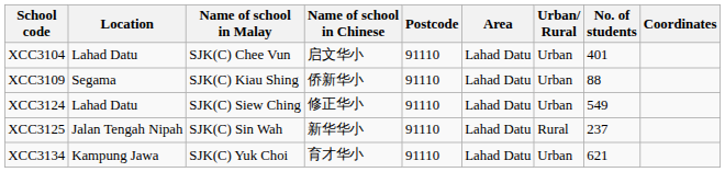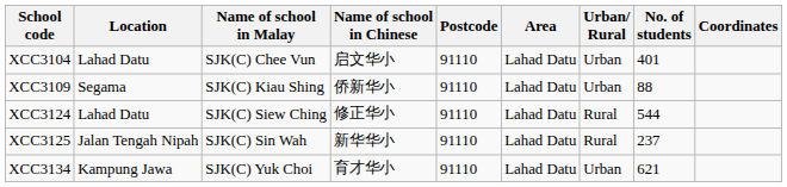 <table class="wikitable sortable">
 <tr>
 <th>School<br>code</th>
 <th>Location</th>
 <th>Name of school<br>in Malay</th>
 <th>Name of school<br>in Chinese</th>
 <th>Postcode</th>
 <th>Area</th>
 <th>Urban/<br>Rural</th>
 <th>No. of<br>students</th>
 <th>Coordinates</th>
 </tr>
 <tr>
 <td>XCC3104</td>
 <td>Lahad Datu</td>
 <td>SJK(C) Chee Vun</td>
 <td>启文华小</td>
 <td>91110</td>
 <td>Lahad Datu</td>
 <td>Urban</td>
 <td>401</td>
 <td></td>
 </tr>
 <tr>
 <td>XCC3109</td>
 <td>Segama</td>
 <td>SJK(C) Kiau Shing</td>
 <td>侨新华小</td>
 <td>91110</td>
 <td>Lahad Datu</td>
 <td>Urban</td>
 <td>88</td>
 <td></td>
 </tr>
 <tr>
 <td>XCC3124</td>
 <td>Lahad Datu</td>
 <td>SJK(C) Siew Ching</td>
 <td>修正华小</td>
 <td>91110</td>
 <td>Lahad Datu</td>
-<td>Urban</td>
-<td>549</td>
+<td>Rural</td>
+<td>544</td>
 <td></td>
 </tr>
 <tr>
 <td>XCC3125</td>
 <td>Jalan Tengah Nipah</td>
 <td>SJK(C) Sin Wah</td>
 <td>新华华小</td>
 <td>91110</td>
 <td>Lahad Datu</td>
 <td>Rural</td>
 <td>237</td>
 <td></td>
 </tr>
 <tr>
 <td>XCC3134</td>
 <td>Kampung Jawa</td>
 <td>SJK(C) Yuk Choi</td>
 <td>育才华小</td>
 <td>91110</td>
 <td>Lahad Datu</td>
 <td>Urban</td>
 <td>621</td>
 <td></td>
 </tr>
 </table>
